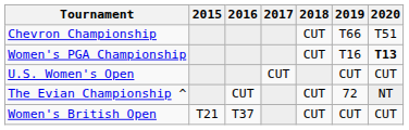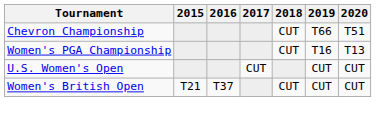 <table class="wikitable" style="font-size:95%;text-align:center;">
 <tr>
 <th>Tournament</th>
 <th>2015</th>
 <th>2016</th>
 <th>2017</th>
 <th>2018</th>
 <th>2019</th>
 <th>2020</th>
 </tr>
 <tr>
 <td align=left><a href='#'>Chevron Championship</a></td>
 <td style="background:#eeeeee;"></td>
 <td style="background:#eeeeee;"></td>
 <td style="background:#eeeeee;"></td>
 <td>CUT</td>
 <td>T66</td>
 <td>T51</td>
 </tr>
 <tr>
 <td align=left><a href='#'>Women's PGA Championship</a></td>
 <td style="background:#eeeeee;"></td>
 <td style="background:#eeeeee;"></td>
 <td style="background:#eeeeee;"></td>
 <td>CUT</td>
 <td>T16</td>
-<td><strong>T13</strong></td>
+<td>T13</td>
 </tr>
 <tr>
 <td align=left><a href='#'>U.S. Women's Open</a></td>
 <td style="background:#eeeeee;"></td>
 <td style="background:#eeeeee;"></td>
 <td>CUT</td>
 <td style="background:#eeeeee;"></td>
 <td>CUT</td>
 <td>CUT</td>
 </tr>
 <tr>
-<td align=left><a href='#'>The Evian Championship</a> ^</td>
-<td style="background:#eeeeee;"></td>
-<td>CUT</td>
-<td style="background:#eeeeee;"></td>
-<td>CUT</td>
-<td>72</td>
-<td style="background:#eeeeee;">NT</td>
-</tr>
-<tr>
 <td align=left><a href='#'>Women's British Open</a></td>
 <td>T21</td>
 <td>T37</td>
 <td style="background:#eeeeee;"></td>
 <td>CUT</td>
 <td>CUT</td>
 <td>CUT</td>
 </tr>
 </table>
